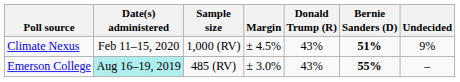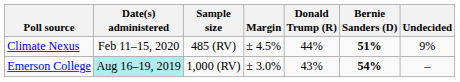 <table class="wikitable" style="font-size:90%;text-align:center;">
 <tr valign=bottom style="font-size:90%;">
 <th>Poll source</th>
 <th>Date(s)<br>administered</th>
 <th>Sample<br>size</th>
 <th>Margin<br></th>
 <th>Donald<br>Trump (R)</th>
 <th>Bernie<br>Sanders (D)</th>
 <th>Undecided</th>
 </tr>
 <tr>
 <td style="text-align:left;"><a href='#'>Climate Nexus</a></td>
 <td>Feb 11–15, 2020</td>
-<td>1,000 (RV)</td>
+<td>485 (RV)</td>
 <td>± 4.5%</td>
-<td>43%</td>
+<td>44%</td>
 <td><strong>51%</strong></td>
 <td>9%</td>
 </tr>
 <tr>
 <td style="text-align:left;"><a href='#'>Emerson College</a></td>
 <td style="background: paleturquoise;">Aug 16–19, 2019</td>
-<td>485 (RV)</td>
+<td>1,000 (RV)</td>
 <td>± 3.0%</td>
 <td>43%</td>
-<td><strong>55%</strong></td>
+<td><strong>54%</strong></td>
 <td>–</td>
 </tr>
 </table>
